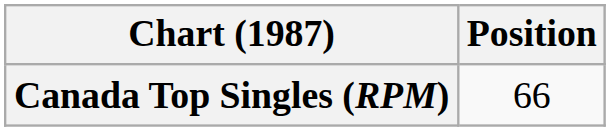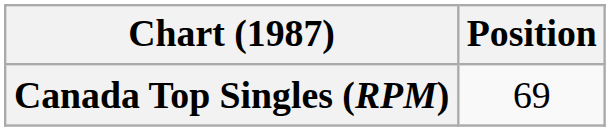 <table class="wikitable plainrowheaders" style="text-align:center">
 <tr>
 <th scope="col">Chart (1987)</th>
 <th scope="col">Position</th>
 </tr>
 <tr>
 <th scope="row">Canada Top Singles (<em>RPM</em>)</th>
-<td>66</td>
+<td>69</td>
 </tr>
 </table>
